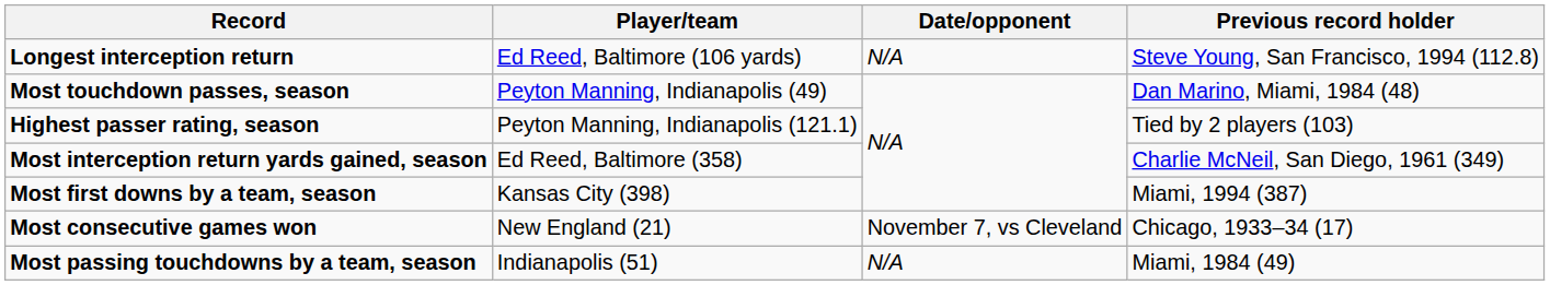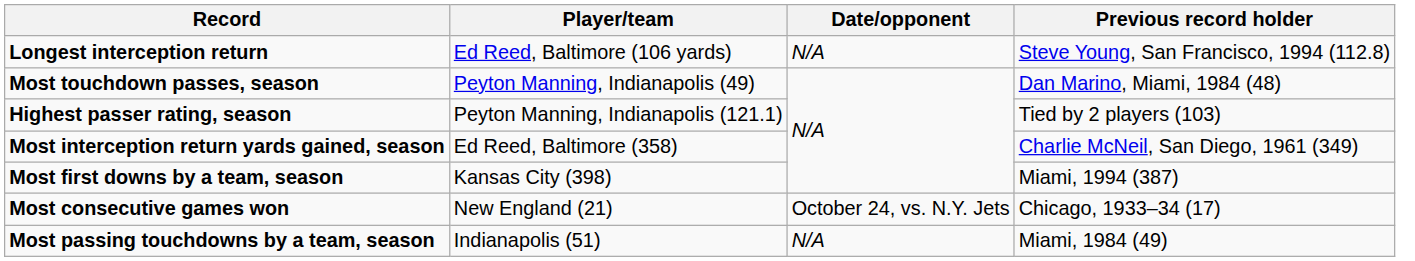 <table class="wikitable">
 <tr>
 <th>Record</th>
 <th>Player/team</th>
 <th>Date/opponent</th>
 <th>Previous record holder</th>
 </tr>
 <tr>
 <td><strong>Longest interception return</strong></td>
 <td><a href='#'>Ed Reed</a>, Baltimore (106 yards)</td>
 <td><em>N/A</em></td>
 <td><a href='#'>Steve Young</a>, San Francisco, 1994 (112.8)</td>
 </tr>
 <tr>
 <td><strong>Most touchdown passes, season</strong></td>
 <td><a href='#'>Peyton Manning</a>, Indianapolis (49)</td>
 <td rowspan=4><em>N/A</em></td>
 <td><a href='#'>Dan Marino</a>, Miami, 1984 (48)</td>
 </tr>
 <tr>
 <td><strong>Highest passer rating, season</strong></td>
 <td>Peyton Manning, Indianapolis (121.1)</td>
 <td>Tied by 2 players (103)</td>
 </tr>
 <tr>
 <td><strong>Most interception return yards gained, season</strong></td>
 <td>Ed Reed, Baltimore (358)</td>
 <td><a href='#'>Charlie McNeil</a>, San Diego, 1961 (349)</td>
 </tr>
 <tr>
 <td><strong>Most first downs by a team, season</strong></td>
 <td>Kansas City (398)</td>
 <td>Miami, 1994 (387)</td>
 </tr>
 <tr>
 <td><strong>Most consecutive games won</strong></td>
 <td>New England (21)</td>
-<td>November 7, vs Cleveland</td>
+<td>October 24, vs. N.Y. Jets</td>
 <td>Chicago, 1933–34 (17)</td>
 </tr>
 <tr>
 <td><strong>Most passing touchdowns by a team, season</strong></td>
 <td>Indianapolis (51)</td>
 <td><em>N/A</em></td>
 <td>Miami, 1984 (49)</td>
 </tr>
 </table>
